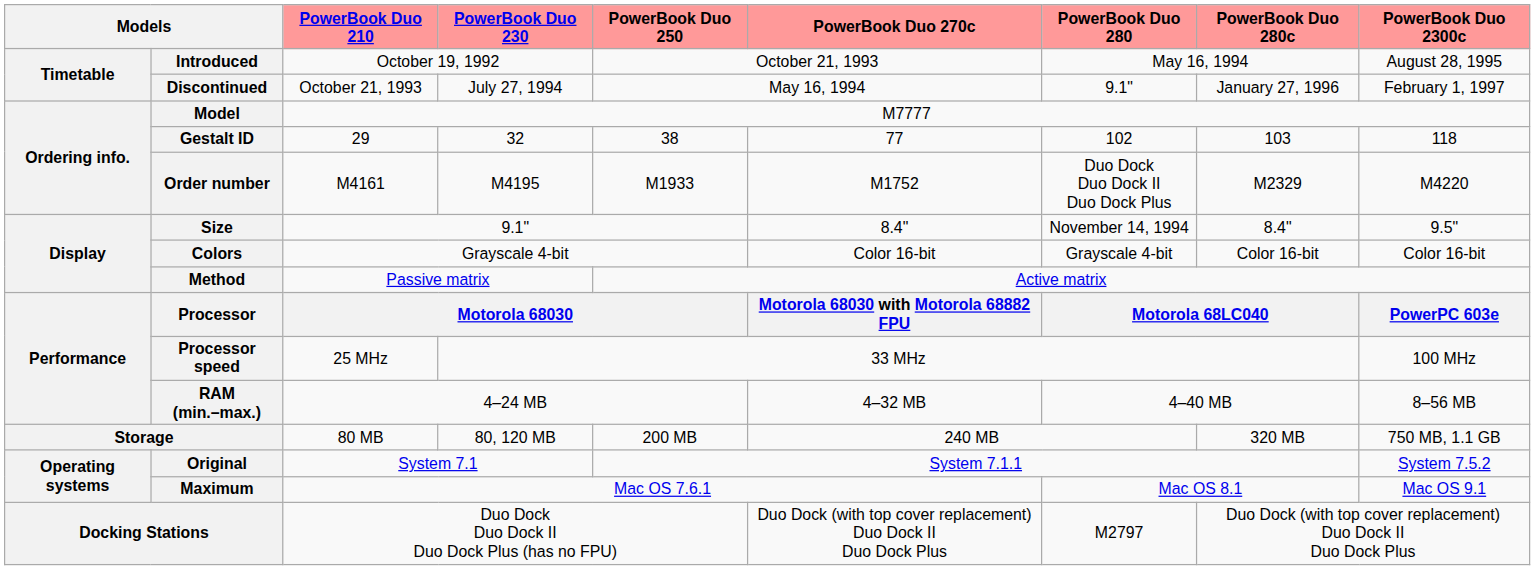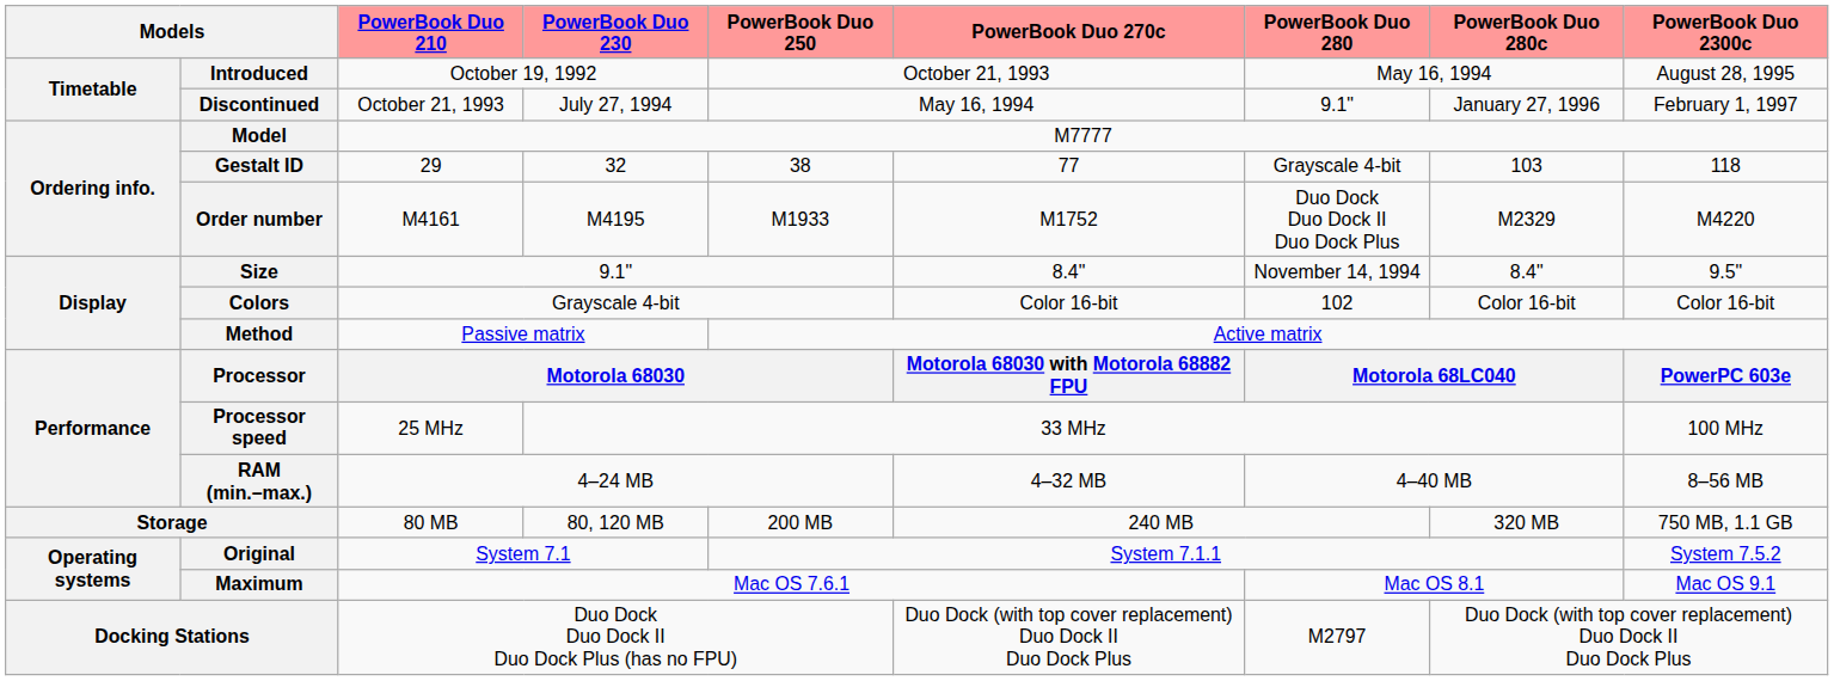 <table class="wikitable mw-collapsible" style="font-size:small; text-align:center">
 <tr>
 <th colspan=2>Models</th>
 <th style="background:#FF9999"><a href='#'>PowerBook Duo 210</a></th>
 <th style="background:#FF9999"><a href='#'>PowerBook Duo 230</a></th>
 <th style="background:#FF9999">PowerBook Duo 250</th>
 <th style="background:#FF9999">PowerBook Duo 270c</th>
 <th style="background:#FF9999">PowerBook Duo 280</th>
 <th style="background:#FF9999">PowerBook Duo 280c</th>
 <th style="background:#FF9999">PowerBook Duo 2300c</th>
 </tr>
 <tr>
 <th rowspan=2>Timetable</th>
 <th>Introduced</th>
 <td colspan=2>October 19, 1992</td>
 <td colspan=2>October 21, 1993</td>
 <td colspan=2>May 16, 1994</td>
 <td>August 28, 1995</td>
 </tr>
 <tr>
 <th>Discontinued</th>
 <td>October 21, 1993</td>
 <td>July 27, 1994</td>
 <td colspan=2>May 16, 1994</td>
 <td>9.1"</td>
 <td>January 27, 1996</td>
 <td>February 1, 1997</td>
 </tr>
 <tr>
 <th rowspan=3>Ordering info.</th>
 <th>Model</th>
 <td colspan=7>M7777</td>
 </tr>
 <tr>
 <th>Gestalt ID</th>
 <td>29</td>
 <td>32</td>
 <td>38</td>
 <td>77</td>
-<td>102</td>
+<td>Grayscale 4-bit</td>
 <td>103</td>
 <td>118</td>
 </tr>
 <tr>
 <th>Order number</th>
 <td>M4161</td>
 <td>M4195</td>
 <td>M1933</td>
 <td>M1752</td>
 <td>Duo Dock<br>Duo Dock II<br>Duo Dock Plus</td>
 <td>M2329</td>
 <td>M4220</td>
 </tr>
 <tr>
 <th rowspan=3>Display</th>
 <th>Size</th>
 <td colspan=3>9.1"</td>
 <td>8.4"</td>
 <td>November 14, 1994</td>
 <td>8.4"</td>
 <td>9.5"</td>
 </tr>
 <tr>
 <th>Colors</th>
 <td colspan=3>Grayscale 4-bit</td>
 <td>Color 16-bit</td>
-<td>Grayscale 4-bit</td>
+<td>102</td>
 <td>Color 16-bit</td>
 <td>Color 16-bit</td>
 </tr>
 <tr>
 <th>Method</th>
 <td colspan=2><a href='#'>Passive matrix</a></td>
 <td colspan=5><a href='#'>Active matrix</a></td>
 </tr>
 <tr>
 <th rowspan=3>Performance</th>
 <th>Processor</th>
 <th colspan=3><a href='#'>Motorola 68030</a></th>
 <th><a href='#'>Motorola 68030</a> with <a href='#'>Motorola 68882</a> <a href='#'>FPU</a></th>
 <th colspan=2><a href='#'>Motorola 68LC040</a></th>
 <th><a href='#'>PowerPC 603e</a></th>
 </tr>
 <tr>
 <th>Processor speed</th>
 <td>25 MHz</td>
 <td colspan=5>33 MHz</td>
 <td>100 MHz</td>
 </tr>
 <tr>
 <th>RAM<br>(min.–max.)</th>
 <td colspan=3>4–24 MB</td>
 <td>4–32 MB</td>
 <td colspan=2>4–40 MB</td>
 <td>8–56 MB</td>
 </tr>
 <tr>
 <th colspan=2>Storage</th>
 <td>80 MB</td>
 <td>80, 120 MB</td>
 <td>200 MB</td>
 <td colspan=2>240 MB</td>
 <td>320 MB</td>
 <td>750 MB, 1.1 GB</td>
 </tr>
 <tr>
 <th rowspan=2>Operating systems</th>
 <th>Original</th>
 <td colspan=2><a href='#'>System 7.1</a></td>
 <td colspan=4><a href='#'>System 7.1.1</a></td>
 <td><a href='#'>System 7.5.2</a></td>
 </tr>
 <tr>
 <th>Maximum</th>
 <td colspan=4><a href='#'>Mac OS 7.6.1</a></td>
 <td colspan=2><a href='#'>Mac OS 8.1</a></td>
 <td><a href='#'>Mac OS 9.1</a></td>
 </tr>
 <tr>
 <th colspan=2>Docking Stations</th>
 <td colspan=3>Duo Dock<br>Duo Dock II<br>Duo Dock Plus (has no FPU)</td>
 <td>Duo Dock (with top cover replacement)<br>Duo Dock II<br>Duo Dock Plus</td>
 <td>M2797</td>
 <td colspan=2>Duo Dock (with top cover replacement)<br>Duo Dock II<br>Duo Dock Plus</td>
 </tr>
 </table>
